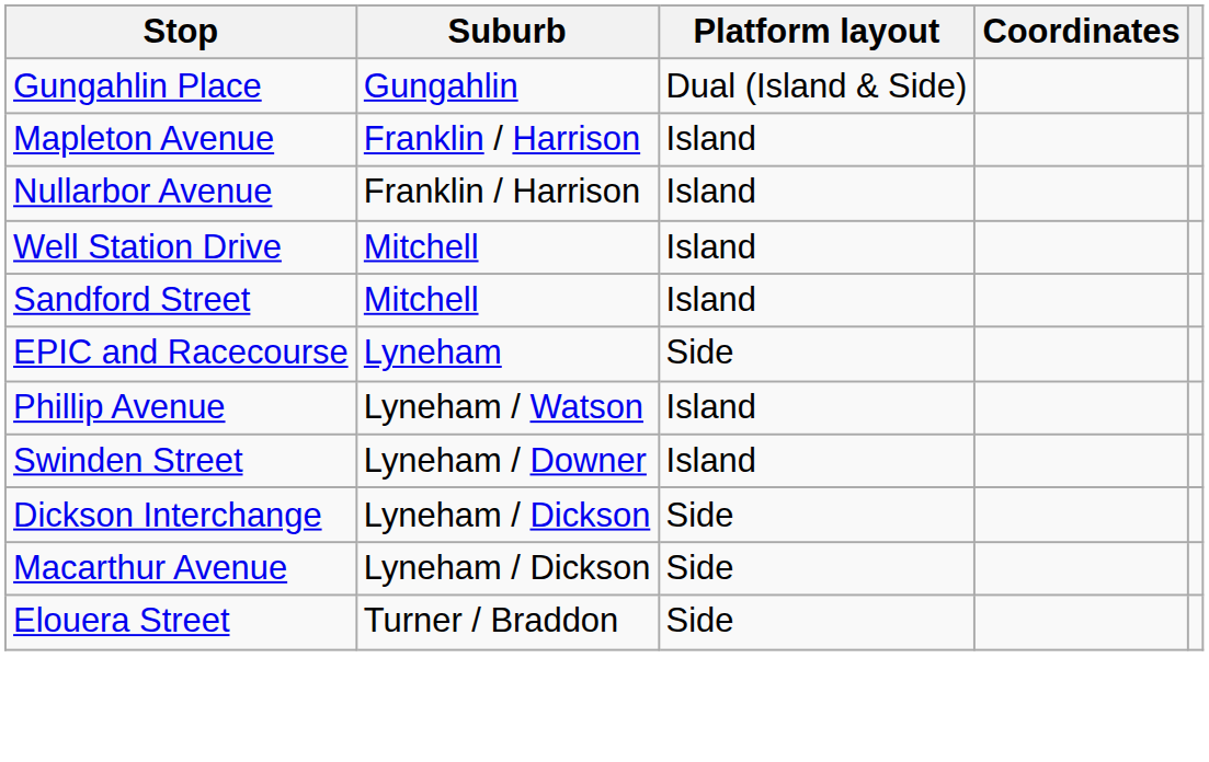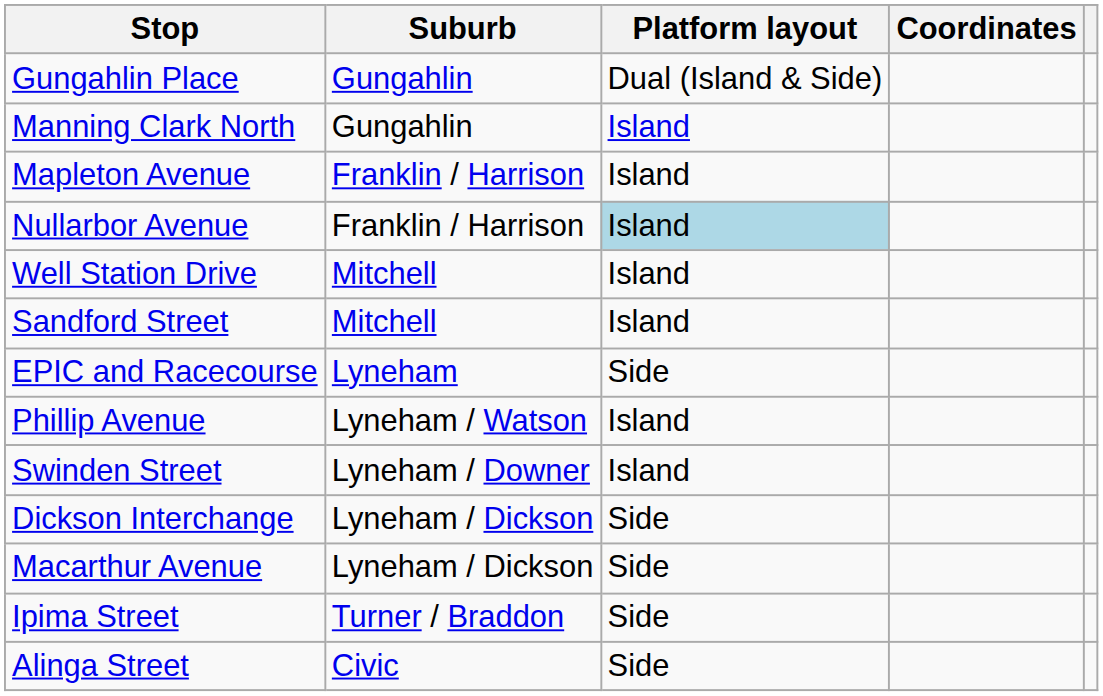 <table class="wikitable">
 <tr>
 <th>Stop</th>
 <th>Suburb</th>
 <th>Platform layout</th>
 <th>Coordinates</th>
 <th class="unsortable" style="text-align:center;"></th>
 </tr>
 <tr>
 <td><a href='#'>Gungahlin Place</a></td>
 <td><a href='#'>Gungahlin</a></td>
 <td>Dual (Island & Side)</td>
 <td></td>
 <td align="center"></td>
 </tr>
 <tr>
+<td><a href='#'>Manning Clark North</a></td>
+<td>Gungahlin</td>
+<td><a href='#'>Island</a></td>
+<td></td>
+<td align="center"></td>
+</tr>
+<tr>
 <td><a href='#'>Mapleton Avenue</a></td>
 <td><a href='#'>Franklin</a> / <a href='#'>Harrison</a></td>
 <td>Island</td>
 <td></td>
 <td align="center"></td>
 </tr>
 <tr>
 <td><a href='#'>Nullarbor Avenue</a></td>
 <td>Franklin / Harrison</td>
-<td>Island</td>
+<td style="background: lightblue;">Island</td>
 <td></td>
 <td align="center"></td>
 </tr>
 <tr>
 <td><a href='#'>Well Station Drive</a></td>
 <td><a href='#'>Mitchell</a></td>
 <td>Island</td>
 <td></td>
 <td align="center"></td>
 </tr>
 <tr>
 <td><a href='#'>Sandford Street</a></td>
 <td><a href='#'>Mitchell</a></td>
 <td>Island</td>
 <td></td>
 <td align="center"></td>
 </tr>
 <tr>
 <td><a href='#'>EPIC and Racecourse</a></td>
 <td><a href='#'>Lyneham</a></td>
 <td>Side</td>
 <td></td>
 <td align="center"></td>
 </tr>
 <tr>
 <td><a href='#'>Phillip Avenue</a></td>
 <td>Lyneham / <a href='#'>Watson</a></td>
 <td>Island</td>
 <td></td>
 <td align="center"></td>
 </tr>
 <tr>
 <td><a href='#'>Swinden Street</a></td>
 <td>Lyneham / <a href='#'>Downer</a></td>
 <td>Island</td>
 <td></td>
 <td align="center"></td>
 </tr>
 <tr>
 <td><a href='#'>Dickson Interchange</a></td>
 <td>Lyneham / <a href='#'>Dickson</a></td>
 <td>Side</td>
 <td></td>
 <td align="center"></td>
 </tr>
 <tr>
 <td><a href='#'>Macarthur Avenue</a></td>
 <td>Lyneham / Dickson</td>
 <td>Side</td>
 <td></td>
 <td align="center"></td>
 </tr>
 <tr>
-<td><a href='#'>Elouera Street</a></td>
-<td>Turner / Braddon</td>
+<td><a href='#'>Ipima Street</a></td>
+<td><a href='#'>Turner</a> / <a href='#'>Braddon</a></td>
+<td>Side</td>
+<td></td>
+<td align="center"></td>
+</tr>
+<tr>
+<td><a href='#'>Alinga Street</a></td>
+<td><a href='#'>Civic</a></td>
 <td>Side</td>
 <td></td>
 <td align="center"></td>
 </tr>
 </table>
